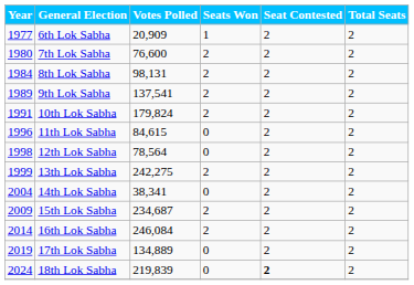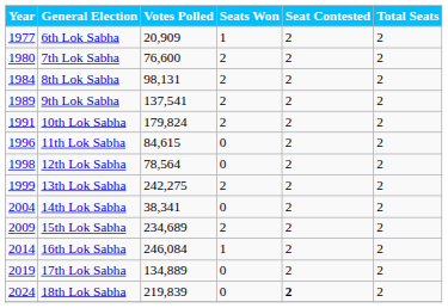 <table class="wikitable">
 <tr>
 <th style="background-color:#00BFFF; color:white">Year</th>
 <th style="background-color:#00BFFF; color:white">General Election</th>
 <th style="background-color:#00BFFF; color:white">Votes Polled</th>
 <th style="background-color:#00BFFF; color:white">Seats Won</th>
 <th style="background-color:#00BFFF; color:white">Seat Contested</th>
 <th style="background-color:#00BFFF; color:white">Total Seats</th>
 </tr>
 <tr>
 <td><a href='#'>1977</a></td>
 <td><a href='#'>6th Lok Sabha</a></td>
 <td>20,909</td>
 <td>1</td>
 <td>2</td>
 <td>2</td>
 </tr>
 <tr>
 <td><a href='#'>1980</a></td>
 <td><a href='#'>7th Lok Sabha</a></td>
 <td>76,600</td>
 <td>2</td>
 <td>2</td>
 <td>2</td>
 </tr>
 <tr>
 <td><a href='#'>1984</a></td>
 <td><a href='#'>8th Lok Sabha</a></td>
 <td>98,131</td>
 <td>2</td>
 <td>2</td>
 <td>2</td>
 </tr>
 <tr>
 <td><a href='#'>1989</a></td>
 <td><a href='#'>9th Lok Sabha</a></td>
 <td>137,541</td>
 <td>2</td>
 <td>2</td>
 <td>2</td>
 </tr>
 <tr>
 <td><a href='#'>1991</a></td>
 <td><a href='#'>10th Lok Sabha</a></td>
 <td>179,824</td>
 <td>2</td>
 <td>2</td>
 <td>2</td>
 </tr>
 <tr>
 <td><a href='#'>1996</a></td>
 <td><a href='#'>11th Lok Sabha</a></td>
 <td>84,615</td>
 <td>0</td>
 <td>2</td>
 <td>2</td>
 </tr>
 <tr>
 <td><a href='#'>1998</a></td>
 <td><a href='#'>12th Lok Sabha</a></td>
 <td>78,564</td>
 <td>0</td>
 <td>2</td>
 <td>2</td>
 </tr>
 <tr>
 <td><a href='#'>1999</a></td>
 <td><a href='#'>13th Lok Sabha</a></td>
 <td>242,275</td>
 <td>2</td>
 <td>2</td>
 <td>2</td>
 </tr>
 <tr>
 <td><a href='#'>2004</a></td>
 <td><a href='#'>14th Lok Sabha</a></td>
 <td>38,341</td>
 <td>0</td>
 <td>2</td>
 <td>2</td>
 </tr>
 <tr>
 <td><a href='#'>2009</a></td>
 <td><a href='#'>15th Lok Sabha</a></td>
-<td>234,687</td>
+<td>234,689</td>
 <td>2</td>
 <td>2</td>
 <td>2</td>
 </tr>
 <tr>
 <td><a href='#'>2014</a></td>
 <td><a href='#'>16th Lok Sabha</a></td>
 <td>246,084</td>
-<td>2</td>
+<td>1</td>
 <td>2</td>
 <td>2</td>
 </tr>
 <tr>
 <td><a href='#'>2019</a></td>
 <td><a href='#'>17th Lok Sabha</a></td>
 <td>134,889</td>
 <td>0</td>
 <td>2</td>
 <td>2</td>
 </tr>
 <tr>
 <td><a href='#'>2024</a></td>
 <td><a href='#'>18th Lok Sabha</a></td>
 <td>219,839</td>
 <td>0</td>
 <td><strong>2</strong></td>
 <td>2</td>
 </tr>
 <tr>
 </tr>
 </table>
